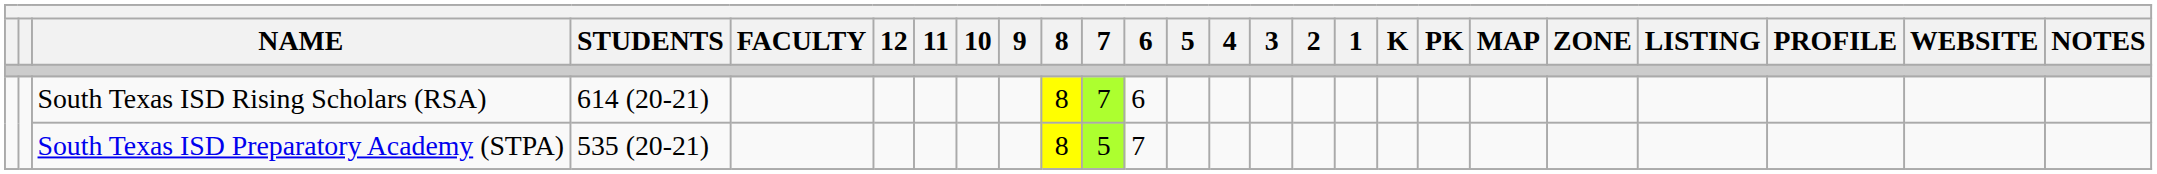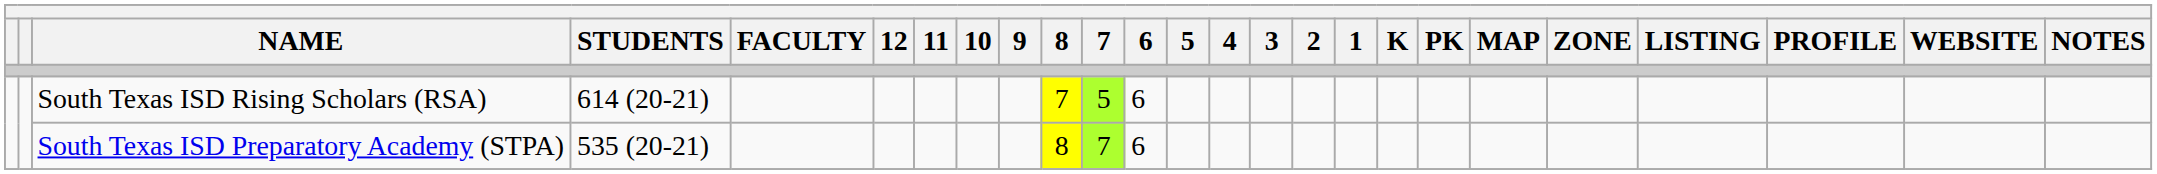 <table class="wikitable">
 <tr style="font-size: 90%; text-align: left;">
 <th colspan="25"></th>
 </tr>
 <tr style="font-size: 90%;">
 <th></th>
 <th></th>
 <th>NAME</th>
 <th>STUDENTS</th>
 <th>FACULTY</th>
 <th style="width: 15px;">12</th>
 <th style="width: 15px;">11</th>
 <th style="width: 15px;">10</th>
 <th style="width: 15px;">9</th>
 <th style="width: 15px;">8</th>
 <th style="width: 15px;">7</th>
 <th style="width: 15px;">6</th>
 <th style="width: 15px;">5</th>
 <th style="width: 15px;">4</th>
 <th style="width: 15px;">3</th>
 <th style="width: 15px;">2</th>
 <th style="width: 15px;">1</th>
 <th style="width: 15px;">K</th>
 <th style="width: 15px;">PK</th>
 <th>MAP</th>
 <th>ZONE</th>
 <th>LISTING</th>
 <th>PROFILE</th>
 <th>WEBSITE</th>
 <th>NOTES</th>
 </tr>
 <tr style="font-size: 90%;">
 <td colspan="25" style="background-color: #CCCCCC;"></td>
 </tr>
 <tr style="font-size: 90%;">
 <td rowspan="3" valign="top" style="text-align: center;"></td>
 <td rowspan="3"></td>
 <td>South Texas ISD Rising Scholars (RSA)</td>
 <td>614 (20-21) </td>
 <td></td>
 <td></td>
 <td></td>
 <td></td>
 <td></td>
-<td style="text-align: center; background-color: #FFFF00;">8</td>
-<td style="text-align: center; background-color: #ADFF2F;">7</td>
+<td style="text-align: center; background-color: #FFFF00;">7</td>
+<td style="text-align: center; background-color: #ADFF2F;">5</td>
 <td>6</td>
 <td></td>
 <td></td>
 <td></td>
 <td></td>
 <td></td>
 <td></td>
 <td></td>
 <td></td>
 <td></td>
 <td></td>
 <td></td>
 <td></td>
 <td></td>
 </tr>
 <tr style="font-size: 90%;">
 <td><a href='#'>South Texas ISD Preparatory Academy</a> (STPA)</td>
 <td>535 (20-21) </td>
 <td></td>
 <td></td>
 <td></td>
 <td></td>
 <td></td>
 <td style="text-align: center; background-color: #FFFF00;">8</td>
-<td style="text-align: center; background-color: #ADFF2F;">5</td>
-<td>7</td>
+<td style="text-align: center; background-color: #ADFF2F;">7</td>
+<td>6</td>
 <td></td>
 <td></td>
 <td></td>
 <td></td>
 <td></td>
 <td></td>
 <td></td>
 <td></td>
 <td></td>
 <td></td>
 <td></td>
 <td></td>
 <td></td>
 </tr>
 </table>
